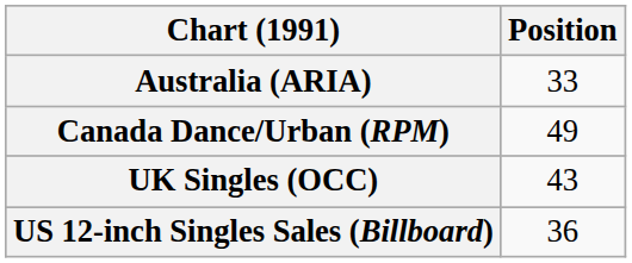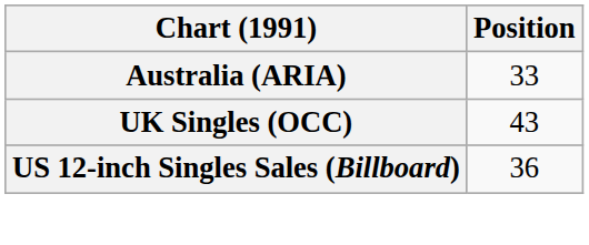 <table class="wikitable sortable plainrowheaders" style="text-align:center">
 <tr>
 <th>Chart (1991)</th>
 <th>Position</th>
 </tr>
 <tr>
 <th scope="row">Australia (ARIA)</th>
 <td>33</td>
 </tr>
 <tr>
-<th scope="row">Canada Dance/Urban (<em>RPM</em>)</th>
-<td>49</td>
-</tr>
-<tr>
 <th scope="row">UK Singles (OCC)</th>
 <td>43</td>
 </tr>
 <tr>
 <th scope="row">US 12-inch Singles Sales (<em>Billboard</em>)</th>
 <td>36</td>
 </tr>
 </table>
